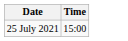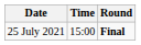 <table class="wikitable">
 <tr>
 <th>Date</th>
 <th>Time</th>
+<th>Round</th>
 </tr>
 <tr>
 <td>25 July 2021</td>
 <td>15:00</td>
+<td><strong>Final</strong></td>
 </tr>
 </table>
